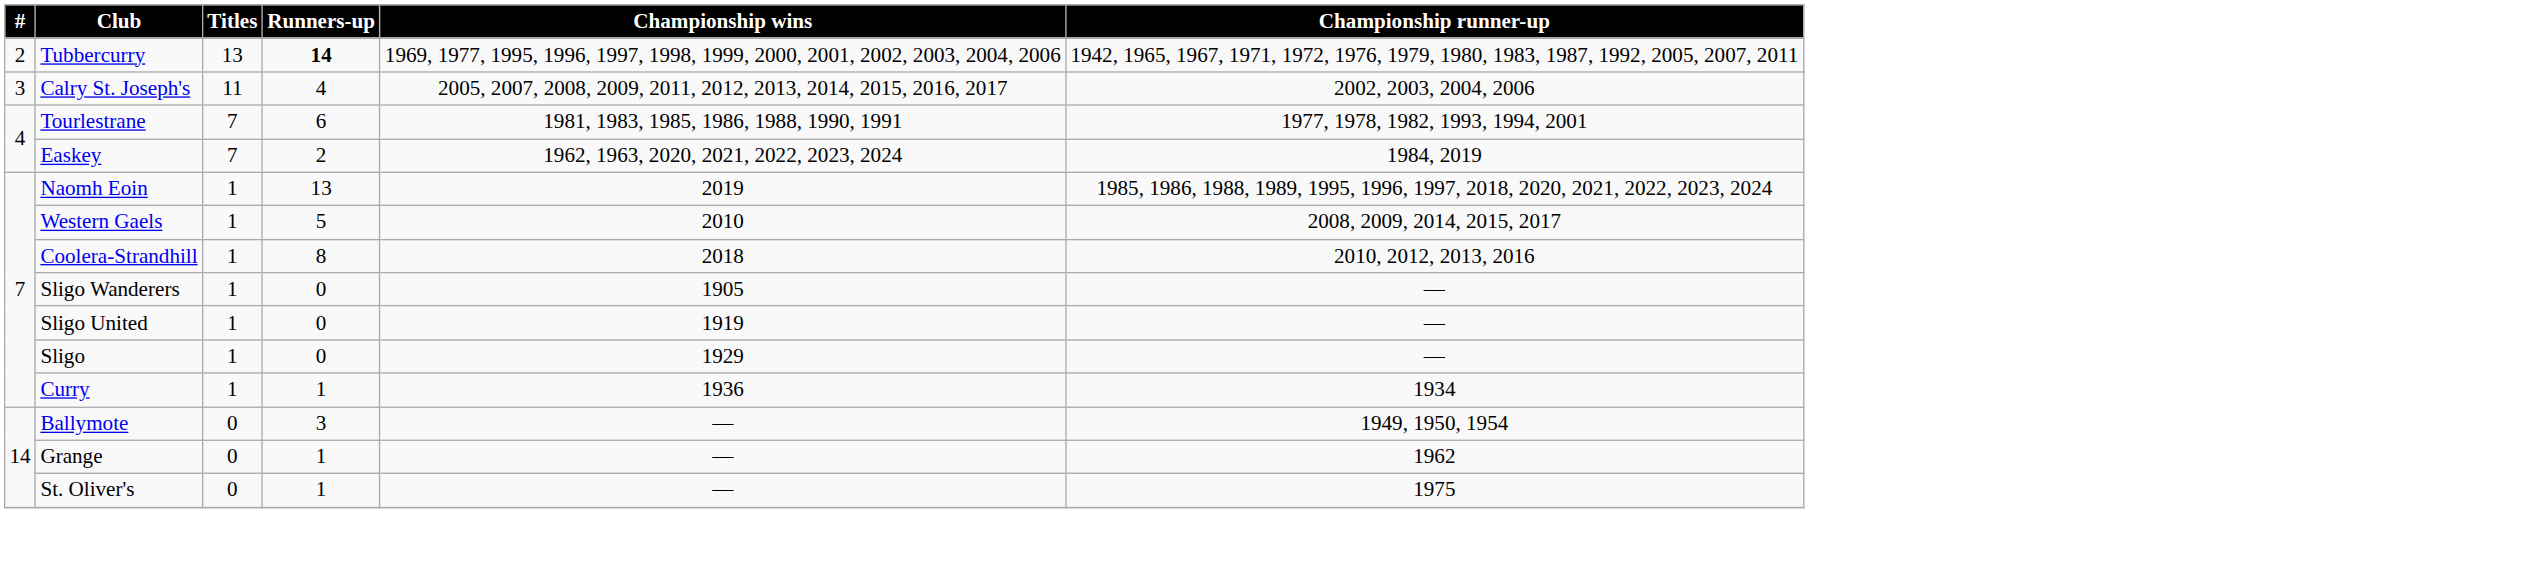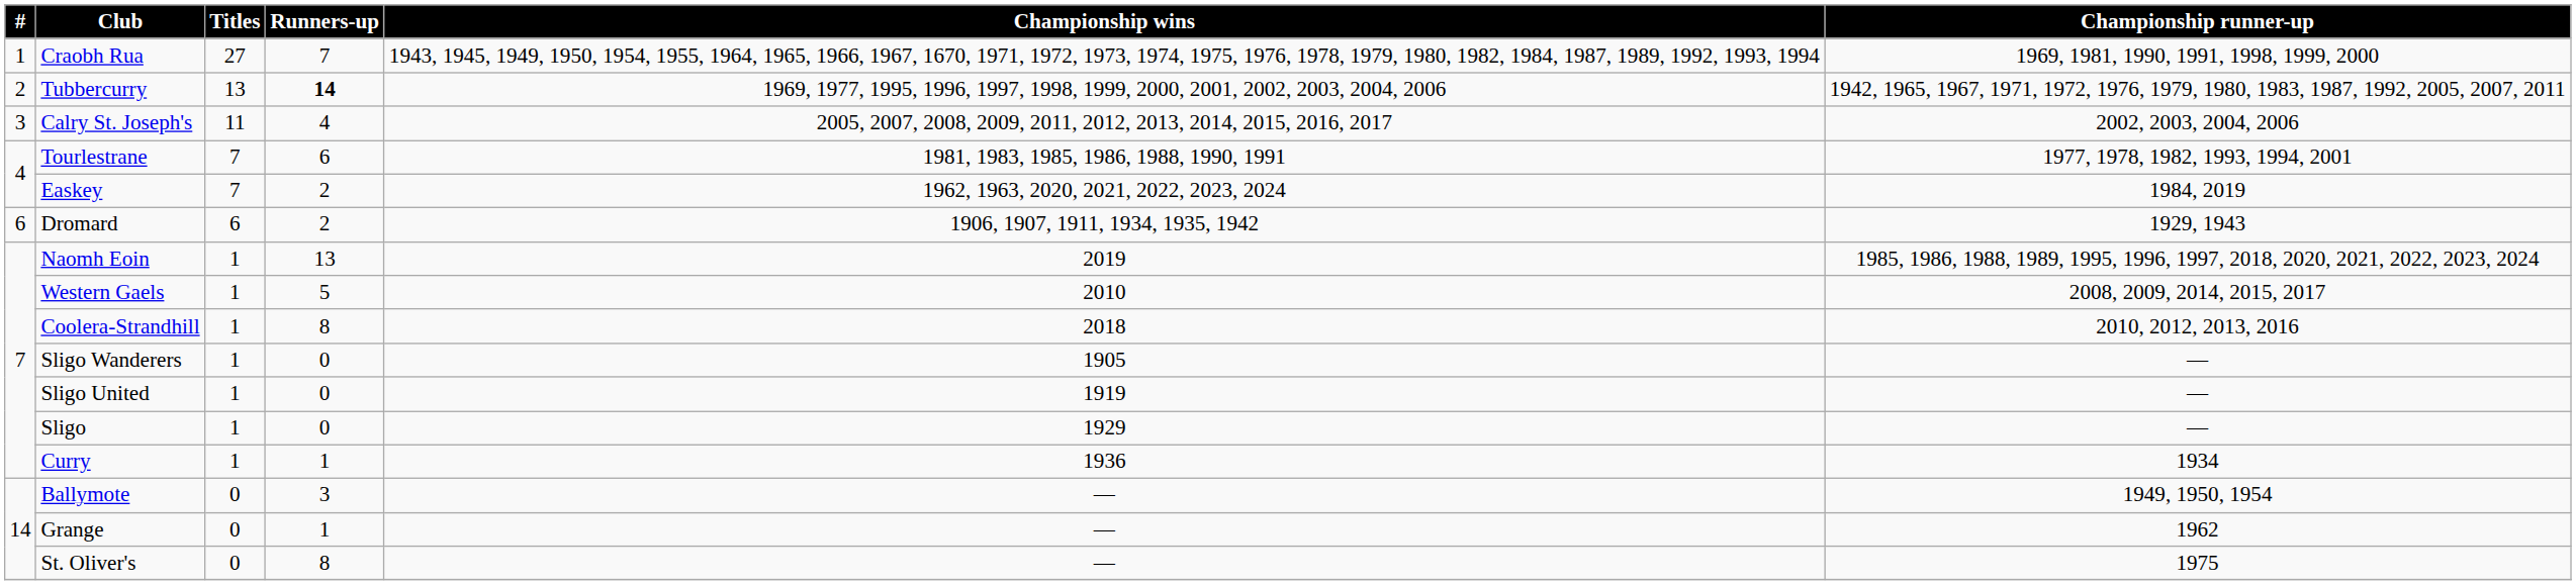 <table class="wikitable sortable" style="text-align:center;" |>
 <tr>
 <th style="background:black;color:white">#</th>
 <th style="background:black;color:white">Club</th>
 <th style="background:black;color:white">Titles</th>
 <th style="background:black;color:white">Runners-up</th>
 <th style="background:black;color:white">Championship wins</th>
 <th style="background:black;color:white">Championship runner-up</th>
+</tr>
+<tr>
+<td>1</td>
+<td style="text-align:left;"> <a href='#'>Craobh Rua</a></td>
+<td>27</td>
+<td>7</td>
+<td>1943, 1945,  1949, 1950, 1954, 1955, 1964, 1965, 1966, 1967, 1670, 1971, 1972, 1973, 1974,  1975, 1976, 1978, 1979, 1980, 1982, 1984, 1987, 1989, 1992, 1993, 1994</td>
+<td>1969, 1981, 1990, 1991, 1998, 1999, 2000</td>
 </tr>
 <tr>
 <td>2</td>
 <td style="text-align:left;"> <a href='#'>Tubbercurry</a></td>
 <td>13</td>
 <td><strong>14</strong></td>
 <td>1969, 1977, 1995, 1996, 1997, 1998, 1999, 2000, 2001, 2002, 2003, 2004, 2006</td>
 <td>1942, 1965, 1967, 1971, 1972, 1976, 1979, 1980, 1983, 1987, 1992, 2005, 2007, 2011</td>
 </tr>
 <tr>
 <td>3</td>
 <td style="text-align:left;"> <a href='#'>Calry St. Joseph's</a></td>
 <td>11</td>
 <td>4</td>
 <td>2005, 2007, 2008, 2009, 2011, 2012, 2013, 2014, 2015, 2016, 2017</td>
 <td>2002, 2003, 2004, 2006</td>
 </tr>
 <tr>
 <td rowspan="2">4</td>
 <td style="text-align:left;"> <a href='#'>Tourlestrane</a></td>
 <td>7</td>
 <td>6</td>
 <td>1981, 1983, 1985, 1986, 1988, 1990, 1991</td>
 <td>1977, 1978, 1982, 1993, 1994, 2001</td>
 </tr>
 <tr>
 <td style="text-align:left;"> <a href='#'>Easkey</a></td>
 <td>7</td>
 <td>2</td>
 <td>1962, 1963, 2020, 2021, 2022, 2023, 2024</td>
 <td>1984, 2019</td>
+</tr>
+<tr>
+<td>6</td>
+<td style="text-align:left;">Dromard</td>
+<td>6</td>
+<td>2</td>
+<td>1906, 1907, 1911, 1934, 1935, 1942</td>
+<td>1929, 1943</td>
 </tr>
 <tr>
 <td rowspan="7">7</td>
 <td style="text-align:left;"> <a href='#'>Naomh Eoin</a></td>
 <td>1</td>
 <td>13</td>
 <td>2019</td>
 <td>1985, 1986, 1988, 1989, 1995, 1996, 1997, 2018, 2020, 2021, 2022, 2023, 2024</td>
 </tr>
 <tr>
 <td style="text-align:left;"> <a href='#'>Western Gaels</a></td>
 <td>1</td>
 <td>5</td>
 <td>2010</td>
 <td>2008, 2009, 2014, 2015, 2017</td>
 </tr>
 <tr>
 <td style="text-align:left;"> <a href='#'>Coolera-Strandhill</a></td>
 <td>1</td>
 <td>8</td>
 <td>2018</td>
 <td>2010, 2012, 2013, 2016</td>
 </tr>
 <tr>
 <td style="text-align:left;">Sligo Wanderers</td>
 <td>1</td>
 <td>0</td>
 <td>1905</td>
 <td>—</td>
 </tr>
 <tr>
 <td style="text-align:left;">Sligo United</td>
 <td>1</td>
 <td>0</td>
 <td>1919</td>
 <td>—</td>
 </tr>
 <tr>
 <td style="text-align:left;">Sligo</td>
 <td>1</td>
 <td>0</td>
 <td>1929</td>
 <td>—</td>
 </tr>
 <tr>
 <td style="text-align:left;"> <a href='#'>Curry</a></td>
 <td>1</td>
 <td>1</td>
 <td>1936</td>
 <td>1934</td>
 </tr>
 <tr>
 <td rowspan="3">14</td>
 <td style="text-align:left;"><a href='#'>Ballymote</a></td>
 <td>0</td>
 <td>3</td>
 <td>—</td>
 <td>1949, 1950, 1954</td>
 </tr>
 <tr>
 <td style="text-align:left;">Grange</td>
 <td>0</td>
 <td>1</td>
 <td>—</td>
 <td>1962</td>
 </tr>
 <tr>
 <td style="text-align:left;">St. Oliver's</td>
 <td>0</td>
-<td>1</td>
+<td>8</td>
 <td>—</td>
 <td>1975</td>
 </tr>
 <tr>
 </tr>
 </table>
